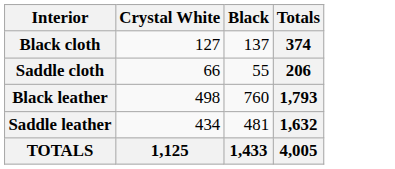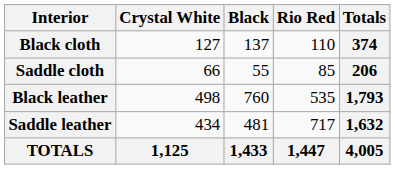 <table class=wikitable>
 <tr>
 <th>Interior</th>
 <th>Crystal White</th>
 <th>Black</th>
+<th>Rio Red</th>
 <th>Totals</th>
 </tr>
 <tr>
 <th>Black cloth</th>
 <td align=right>127</td>
 <td align=right>137</td>
+<td align=right>110</td>
 <th>374</th>
 </tr>
 <tr>
 <th>Saddle cloth</th>
 <td align=right>66</td>
 <td align=right>55</td>
+<td align=right>85</td>
 <th>206</th>
 </tr>
 <tr>
 <th>Black leather</th>
 <td align=right>498</td>
 <td align=right>760</td>
+<td align=right>535</td>
 <th>1,793</th>
 </tr>
 <tr>
 <th>Saddle leather</th>
 <td align=right>434</td>
 <td align=right>481</td>
+<td align=right>717</td>
 <th>1,632</th>
 </tr>
 <tr>
 <th>TOTALS</th>
 <th>1,125</th>
 <th>1,433</th>
+<th>1,447</th>
 <th>4,005</th>
 </tr>
 </table>
